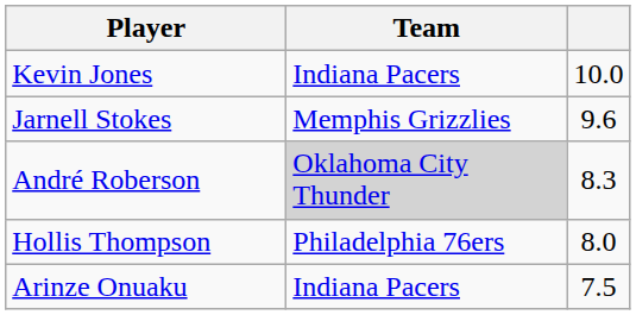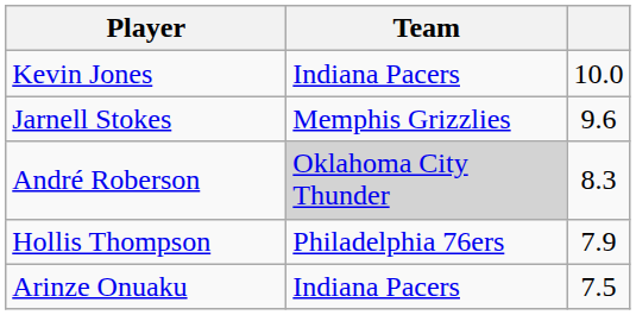 <table class="wikitable" style="text-align:left">
 <tr>
 <th width="150px">Player</th>
 <th width="150px">Team</th>
 <th width="25px"></th>
 </tr>
 <tr>
 <td><a href='#'>Kevin Jones</a></td>
 <td><a href='#'>Indiana Pacers</a></td>
 <td align="center">10.0</td>
 </tr>
 <tr>
 <td><a href='#'>Jarnell Stokes</a></td>
 <td><a href='#'>Memphis Grizzlies</a></td>
 <td align="center">9.6</td>
 </tr>
 <tr>
 <td><a href='#'>André Roberson</a></td>
 <td style="background: lightgrey;"><a href='#'>Oklahoma City Thunder</a></td>
 <td align="center">8.3</td>
 </tr>
 <tr>
 <td><a href='#'>Hollis Thompson</a></td>
 <td><a href='#'>Philadelphia 76ers</a></td>
-<td align="center">8.0</td>
+<td align="center">7.9</td>
 </tr>
 <tr>
 <td><a href='#'>Arinze Onuaku</a></td>
 <td><a href='#'>Indiana Pacers</a></td>
 <td align="center">7.5</td>
 </tr>
 </table>
